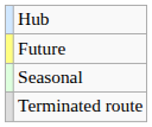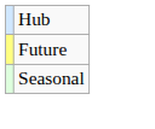 <table class="wikitable sortable">
 <tr>
 <td style="background:#D0E7FF;"></td>
 <td>Hub</td>
 </tr>
 <tr>
 <td style="background:#FFFF80;"></td>
 <td>Future</td>
 </tr>
 <tr>
 <td style="background:#DFD;"></td>
 <td>Seasonal</td>
 </tr>
-<tr>
-<td style="background:#DDDDDD;"></td>
-<td>Terminated route</td>
-</tr>
 </table>
